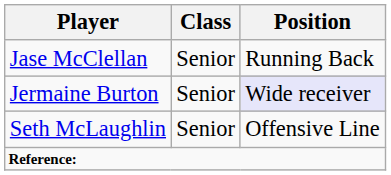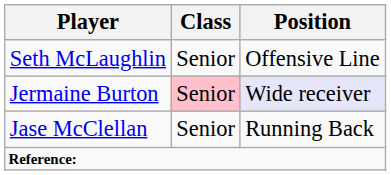 <table class="wikitable">
 <tr>
 <th>Player</th>
 <th>Class</th>
 <th>Position</th>
 </tr>
 <tr>
+<td><a href='#'>Seth McLaughlin</a></td>
+<td>Senior</td>
+<td>Offensive Line</td>
+</tr>
+<tr>
+<td><a href='#'>Jermaine Burton</a></td>
+<td style="background: pink;">Senior</td>
+<td style="background: lavender;">Wide receiver</td>
+</tr>
+<tr>
 <td><a href='#'>Jase McClellan</a></td>
 <td>Senior</td>
 <td>Running Back</td>
 </tr>
 <tr>
-<td><a href='#'>Jermaine Burton</a></td>
-<td>Senior</td>
-<td style="background: lavender;">Wide receiver</td>
-</tr>
-<tr>
-<td><a href='#'>Seth McLaughlin</a></td>
-<td>Senior</td>
-<td>Offensive Line</td>
-</tr>
-<tr>
 <td colspan="3"  style="font-size:8pt; text-align:left;"><strong>Reference:</strong></td>
 </tr>
 </table>
